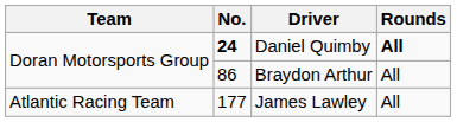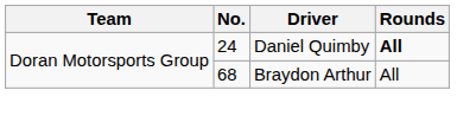 <table class="wikitable" style="font-size:85%;">
 <tr>
 <th>Team</th>
 <th>No.</th>
 <th>Driver</th>
 <th>Rounds</th>
 </tr>
 <tr>
 <td rowspan=2>Doran Motorsports Group</td>
-<td><strong>24</strong></td>
+<td>24</td>
 <td> Daniel Quimby</td>
 <td><strong>All</strong></td>
 </tr>
 <tr>
-<td>86</td>
+<td>68</td>
 <td> Braydon Arthur</td>
 <td>All</td>
 </tr>
-<tr>
-<td>Atlantic Racing Team</td>
-<td>177</td>
-<td> James Lawley</td>
-<td>All</td>
-</tr>
 </table>
